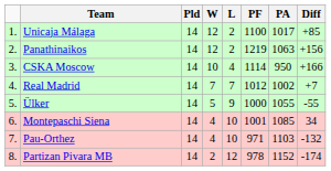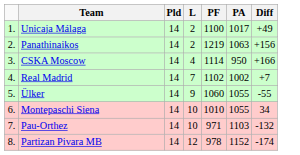 <table class=wikitable style="text-align:center">
 <tr>
 <td width=15></td>
 <th width=220>Team</th>
 <th width=20>Pld</th>
-<th width=20>W</th>
 <th width=20>L</th>
 <th width=20>PF</th>
 <th width=20>PA</th>
 <th width=30>Diff</th>
 </tr>
 <tr bgcolor=#ccffcc>
 <td>1.</td>
 <td align=left> <a href='#'>Unicaja Málaga</a></td>
 <td>14</td>
-<td>12</td>
 <td>2</td>
 <td>1100</td>
 <td>1017</td>
-<td>+85</td>
+<td>+49</td>
 </tr>
 <tr bgcolor=#ccffcc>
 <td>2.</td>
 <td align=left> <a href='#'>Panathinaikos</a></td>
 <td>14</td>
-<td>12</td>
 <td>2</td>
 <td>1219</td>
 <td>1063</td>
 <td>+156</td>
 </tr>
 <tr bgcolor=#ccffcc>
 <td>3.</td>
 <td align=left> <a href='#'>CSKA Moscow</a></td>
 <td>14</td>
-<td>10</td>
 <td>4</td>
 <td>1114</td>
 <td>950</td>
 <td>+166</td>
 </tr>
 <tr bgcolor=#ccffcc>
 <td>4.</td>
 <td align=left> <a href='#'>Real Madrid</a></td>
 <td>14</td>
 <td>7</td>
-<td>7</td>
-<td>1012</td>
+<td>1102</td>
 <td>1002</td>
 <td>+7</td>
 </tr>
 <tr bgcolor=#ccffcc>
 <td>5.</td>
 <td align=left> <a href='#'>Ülker</a></td>
 <td>14</td>
-<td>5</td>
 <td>9</td>
-<td>1000</td>
+<td>1060</td>
 <td>1055</td>
 <td>-55</td>
 </tr>
 <tr bgcolor=#ffcccc>
 <td>6.</td>
 <td align=left> <a href='#'>Montepaschi Siena</a></td>
 <td>14</td>
-<td>4</td>
 <td>10</td>
-<td>1001</td>
-<td>1085</td>
+<td>1010</td>
+<td>1055</td>
 <td>34</td>
 </tr>
 <tr bgcolor=#ffcccc>
 <td>7.</td>
 <td align=left> <a href='#'>Pau-Orthez</a></td>
 <td>14</td>
-<td>4</td>
 <td>10</td>
 <td>971</td>
 <td>1103</td>
 <td>-132</td>
 </tr>
 <tr bgcolor=#ffcccc>
 <td>8.</td>
 <td align=left> <a href='#'>Partizan Pivara MB</a></td>
 <td>14</td>
-<td>2</td>
 <td>12</td>
 <td>978</td>
 <td>1152</td>
 <td>-174</td>
 </tr>
 </table>
